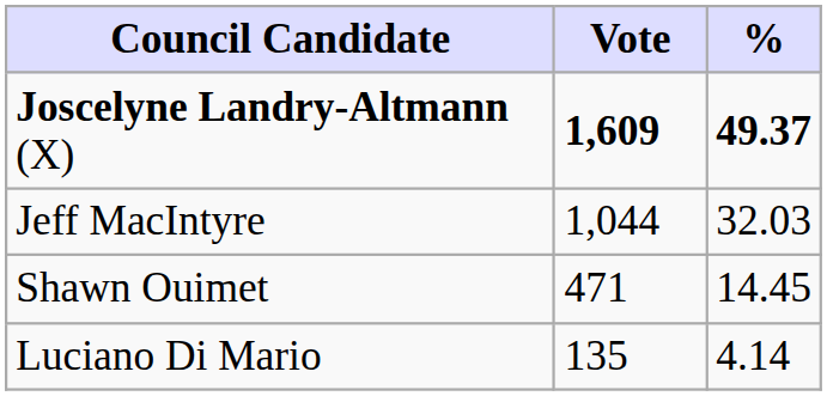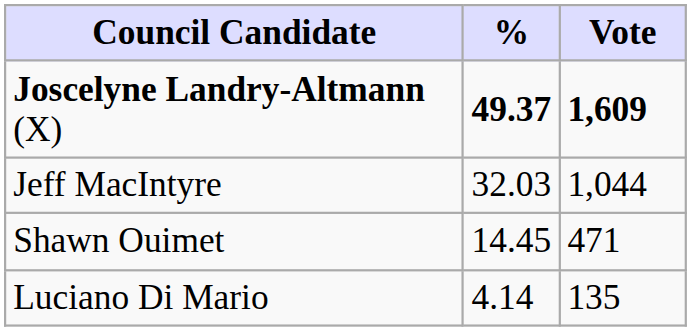 <table class="wikitable">
 <tr>
 <th style="background:#ddf; width:200px;">Council Candidate</th>
+<th style="background:#ddf; width:30px;">%</th>
 <th style="background:#ddf; width:50px;">Vote</th>
-<th style="background:#ddf; width:30px;">%</th>
 </tr>
 <tr>
 <td><strong>Joscelyne Landry-Altmann</strong> (X)</td>
+<td><strong>49.37</strong></td>
 <td><strong>1,609</strong></td>
-<td><strong>49.37</strong></td>
 </tr>
 <tr>
 <td>Jeff MacIntyre</td>
+<td>32.03</td>
 <td>1,044</td>
-<td>32.03</td>
 </tr>
 <tr>
 <td>Shawn Ouimet</td>
+<td>14.45</td>
 <td>471</td>
-<td>14.45</td>
 </tr>
 <tr>
 <td>Luciano Di Mario</td>
+<td>4.14</td>
 <td>135</td>
-<td>4.14</td>
 </tr>
 </table>
